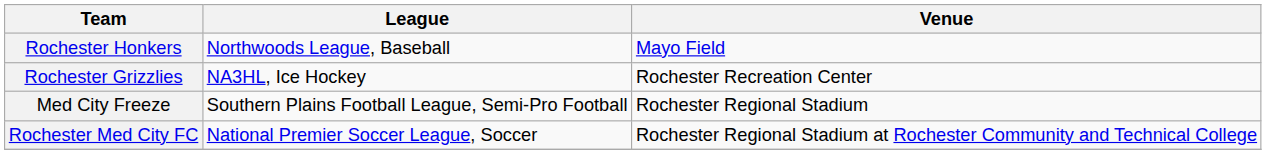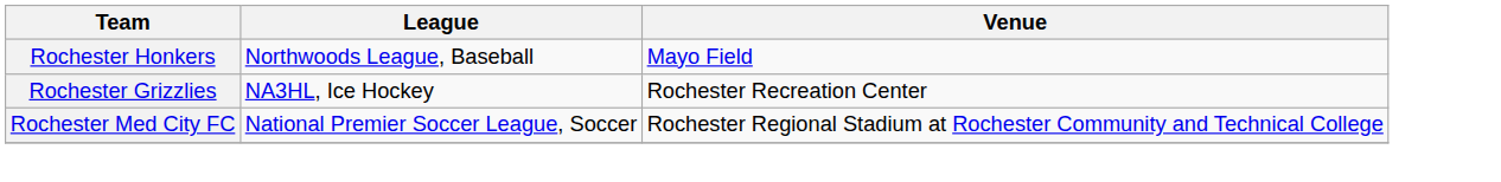 <table class="wikitable">
 <tr>
 <th scope="col">Team</th>
 <th scope="col">League</th>
 <th scope="col">Venue</th>
 </tr>
 <tr>
 <th scope="row" style="font-weight: normal;"><a href='#'>Rochester Honkers</a></th>
 <td><a href='#'>Northwoods League</a>, Baseball</td>
 <td><a href='#'>Mayo Field</a></td>
 </tr>
 <tr>
 <th scope="row" style="font-weight: normal;"><a href='#'>Rochester Grizzlies</a></th>
 <td><a href='#'>NA3HL</a>, Ice Hockey</td>
 <td>Rochester Recreation Center</td>
 </tr>
 <tr>
-<th scope="row" style="font-weight: normal;">Med City Freeze</th>
-<td>Southern Plains Football League, Semi-Pro Football</td>
-<td>Rochester Regional Stadium</td>
-</tr>
-<tr>
 <th scope="row" style="font-weight: normal;"><a href='#'>Rochester Med City FC</a></th>
 <td><a href='#'>National Premier Soccer League</a>, Soccer</td>
 <td>Rochester Regional Stadium at <a href='#'>Rochester Community and Technical College</a></td>
 </tr>
 <tr>
 </tr>
 </table>
